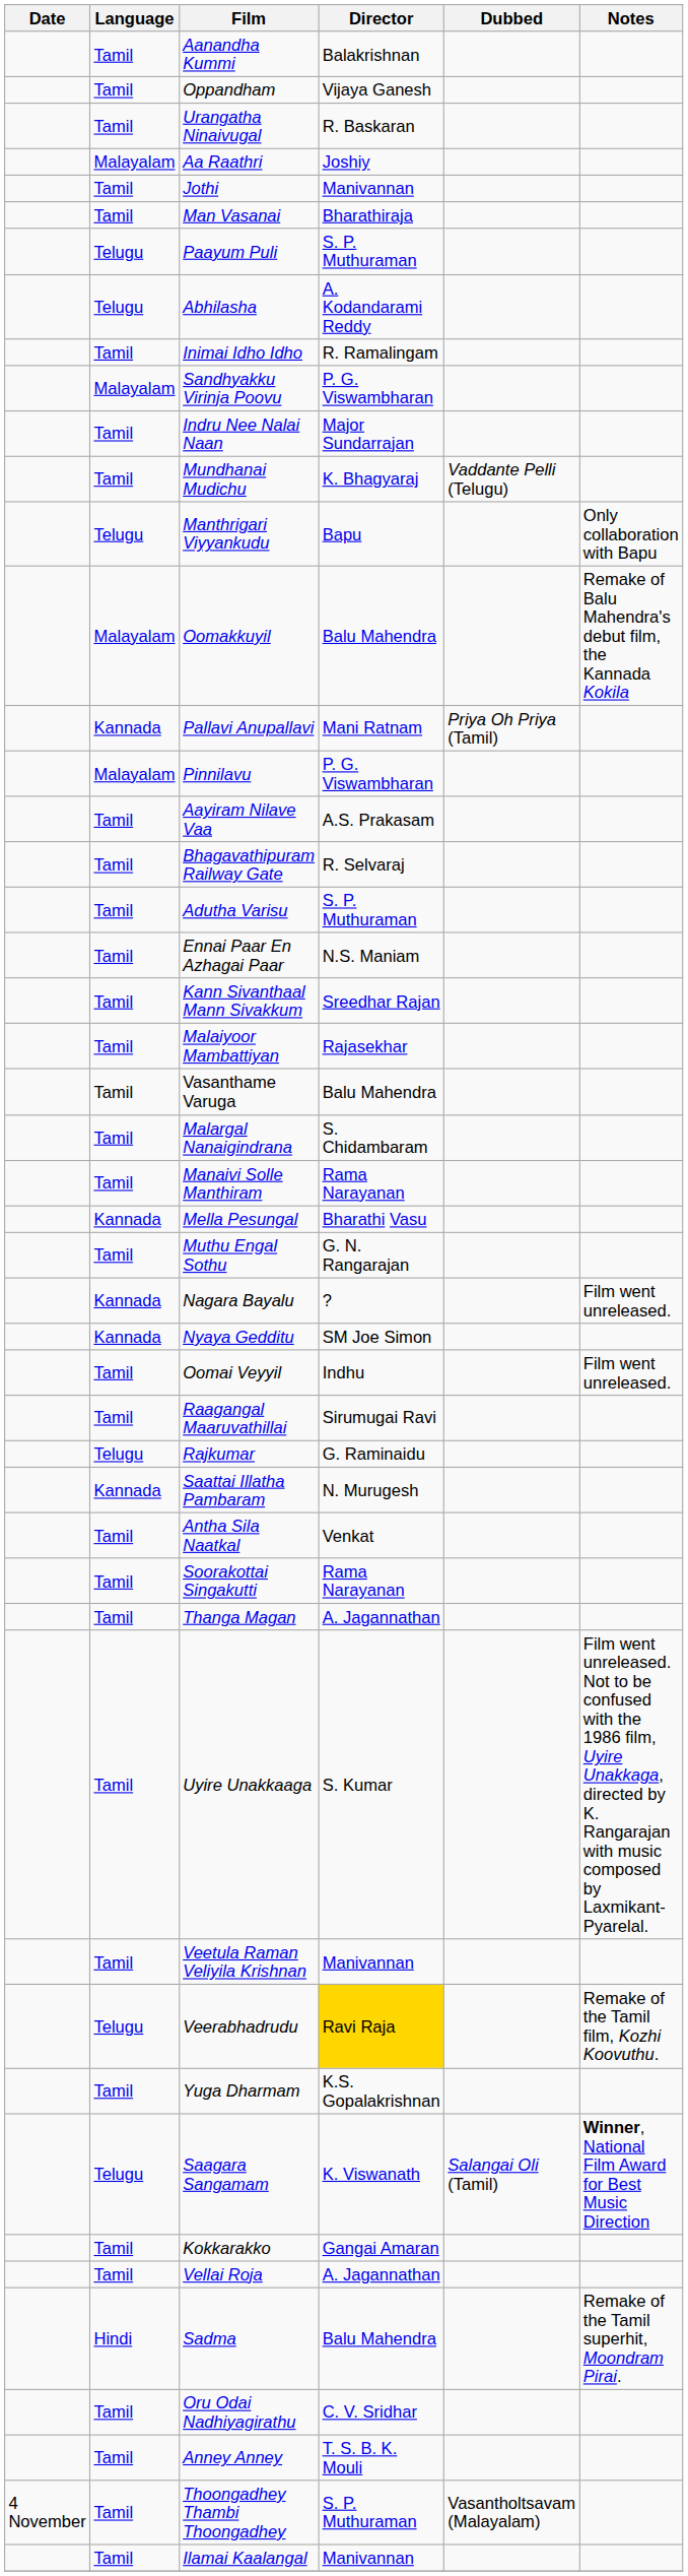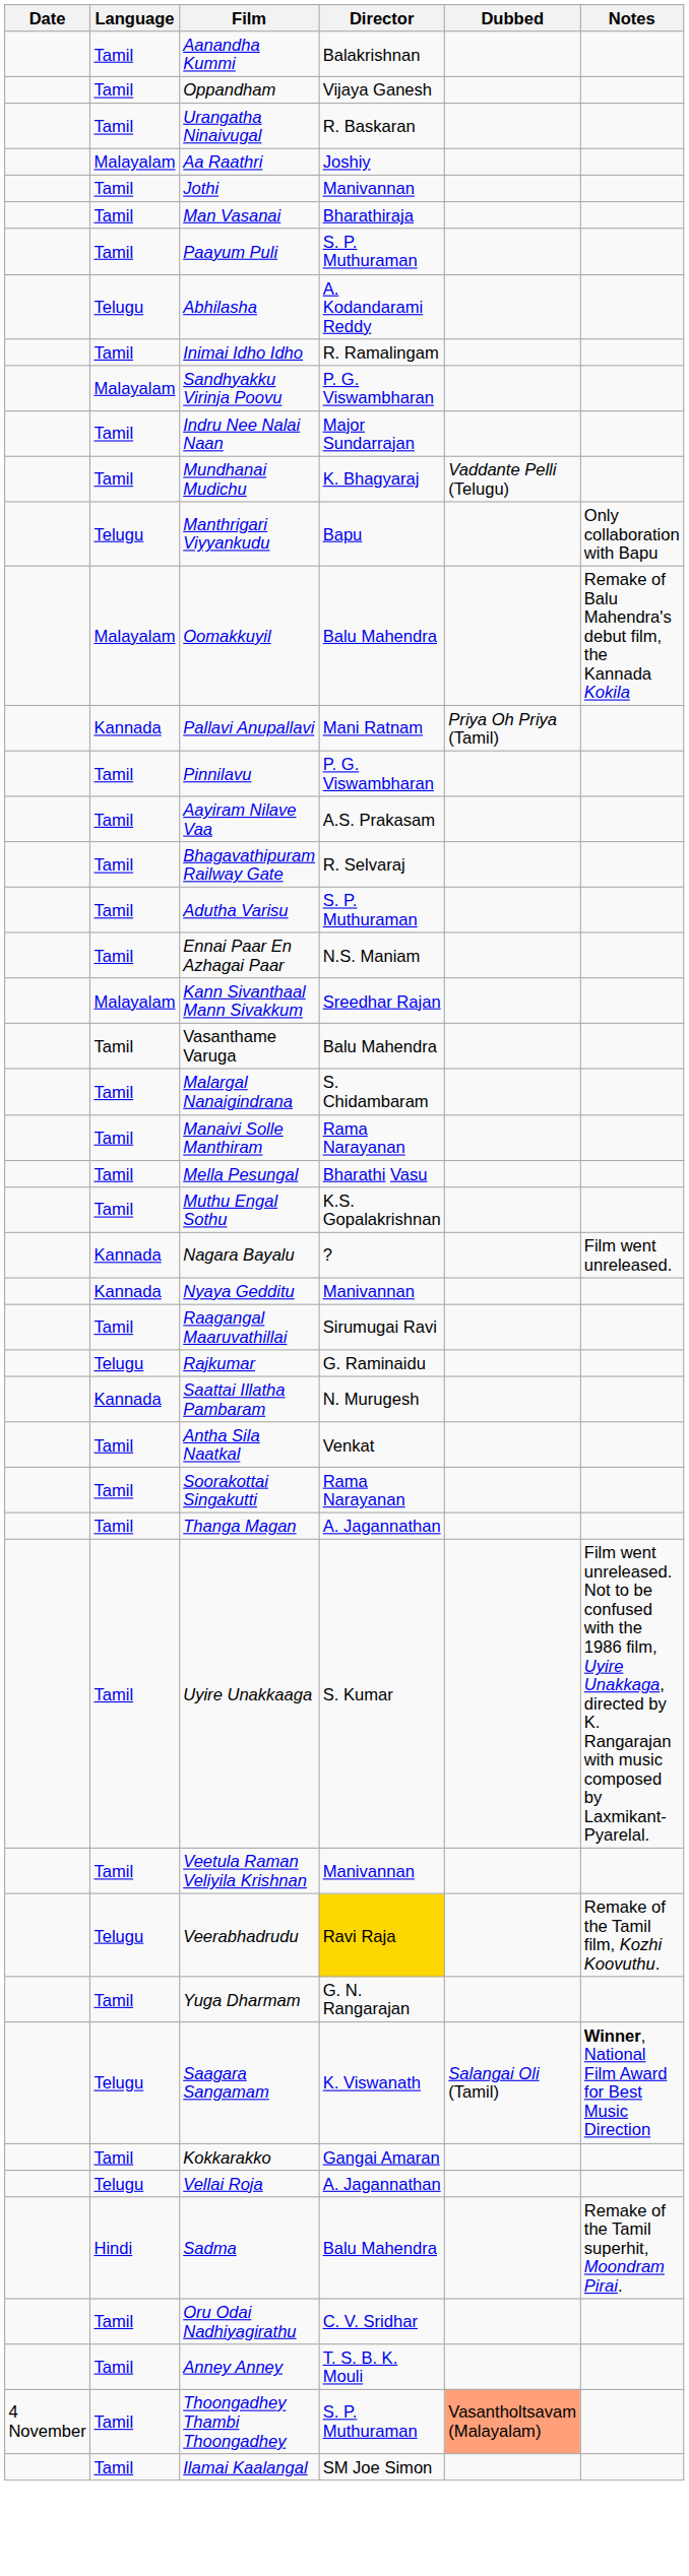 <table class="wikitable sortable" style="font-size:95%;">
 <tr>
 <th>Date</th>
 <th>Language</th>
 <th>Film</th>
 <th>Director</th>
 <th>Dubbed</th>
 <th>Notes</th>
 </tr>
 <tr>
 <td></td>
 <td><a href='#'>Tamil</a></td>
 <td><em><a href='#'>Aanandha Kummi</a></em></td>
 <td>Balakrishnan</td>
 <td></td>
 <td></td>
 </tr>
 <tr>
 <td></td>
 <td><a href='#'>Tamil</a></td>
 <td><em>Oppandham</em></td>
 <td>Vijaya Ganesh</td>
 <td></td>
 <td></td>
 </tr>
 <tr>
 <td></td>
 <td><a href='#'>Tamil</a></td>
 <td><em><a href='#'>Urangatha Ninaivugal</a></em></td>
 <td>R. Baskaran</td>
 <td></td>
 <td></td>
 </tr>
 <tr>
 <td></td>
 <td><a href='#'>Malayalam</a></td>
 <td><em><a href='#'>Aa Raathri</a></em></td>
 <td><a href='#'>Joshiy</a></td>
 <td></td>
 <td></td>
 </tr>
 <tr>
 <td></td>
 <td><a href='#'>Tamil</a></td>
 <td><em><a href='#'>Jothi</a></em></td>
 <td><a href='#'>Manivannan</a></td>
 <td></td>
 <td></td>
 </tr>
 <tr>
 <td></td>
 <td><a href='#'>Tamil</a></td>
 <td><em><a href='#'>Man Vasanai</a></em></td>
 <td><a href='#'>Bharathiraja</a></td>
 <td></td>
 <td></td>
 </tr>
 <tr>
 <td></td>
-<td><a href='#'>Telugu</a></td>
+<td><a href='#'>Tamil</a></td>
 <td><em><a href='#'>Paayum Puli</a></em></td>
 <td><a href='#'>S. P. Muthuraman</a></td>
 <td></td>
 <td></td>
 </tr>
 <tr>
 <td></td>
 <td><a href='#'>Telugu</a></td>
 <td><em><a href='#'>Abhilasha</a></em></td>
 <td><a href='#'>A. Kodandarami Reddy</a></td>
 <td></td>
 <td></td>
 </tr>
 <tr>
 <td></td>
 <td><a href='#'>Tamil</a></td>
 <td><em><a href='#'>Inimai Idho Idho</a></em></td>
 <td>R. Ramalingam</td>
 <td></td>
 <td></td>
 </tr>
 <tr>
 <td></td>
 <td><a href='#'>Malayalam</a></td>
 <td><em><a href='#'>Sandhyakku Virinja Poovu</a></em></td>
 <td><a href='#'>P. G. Viswambharan</a></td>
 <td></td>
 <td></td>
 </tr>
 <tr>
 <td></td>
 <td><a href='#'>Tamil</a></td>
 <td><em><a href='#'>Indru Nee Nalai Naan</a></em></td>
 <td><a href='#'>Major Sundarrajan</a></td>
 <td></td>
 <td></td>
 </tr>
 <tr>
 <td></td>
 <td><a href='#'>Tamil</a></td>
 <td><em><a href='#'>Mundhanai Mudichu</a></em></td>
 <td><a href='#'>K. Bhagyaraj</a></td>
 <td><em>Vaddante Pelli</em> (Telugu)</td>
 <td></td>
 </tr>
 <tr>
 <td></td>
 <td><a href='#'>Telugu</a></td>
 <td><em><a href='#'>Manthrigari Viyyankudu</a></em></td>
 <td><a href='#'>Bapu</a></td>
 <td></td>
 <td>Only collaboration with Bapu</td>
 </tr>
 <tr>
 <td></td>
 <td><a href='#'>Malayalam</a></td>
 <td><em><a href='#'>Oomakkuyil</a></em></td>
 <td><a href='#'>Balu Mahendra</a></td>
 <td></td>
 <td>Remake of Balu Mahendra's debut film, the Kannada <em><a href='#'>Kokila</a></em></td>
 </tr>
 <tr>
 <td></td>
 <td><a href='#'>Kannada</a></td>
 <td><em><a href='#'>Pallavi Anupallavi</a></em></td>
 <td><a href='#'>Mani Ratnam</a></td>
 <td><em>Priya Oh Priya</em> (Tamil)</td>
 <td></td>
 </tr>
 <tr>
 <td></td>
-<td><a href='#'>Malayalam</a></td>
+<td><a href='#'>Tamil</a></td>
 <td><em><a href='#'>Pinnilavu</a></em></td>
 <td><a href='#'>P. G. Viswambharan</a></td>
 <td></td>
 <td></td>
 </tr>
 <tr>
 <td></td>
 <td><a href='#'>Tamil</a></td>
 <td><em><a href='#'>Aayiram Nilave Vaa</a></em></td>
 <td>A.S. Prakasam</td>
 <td></td>
 <td></td>
 </tr>
 <tr>
 <td></td>
 <td><a href='#'>Tamil</a></td>
 <td><em><a href='#'>Bhagavathipuram Railway Gate</a></em></td>
 <td>R. Selvaraj</td>
 <td></td>
 <td></td>
 </tr>
 <tr>
 <td></td>
 <td><a href='#'>Tamil</a></td>
 <td><em><a href='#'>Adutha Varisu</a></em></td>
 <td><a href='#'>S. P. Muthuraman</a></td>
 <td></td>
 <td></td>
 </tr>
 <tr>
 <td></td>
 <td><a href='#'>Tamil</a></td>
 <td><em>Ennai Paar En Azhagai Paar</em></td>
 <td>N.S. Maniam</td>
 <td></td>
 <td></td>
 </tr>
 <tr>
 <td></td>
-<td><a href='#'>Tamil</a></td>
+<td><a href='#'>Malayalam</a></td>
 <td><em><a href='#'>Kann Sivanthaal Mann Sivakkum</a></em></td>
 <td><a href='#'>Sreedhar Rajan</a></td>
-<td></td>
-<td></td>
-</tr>
-<tr>
-<td></td>
-<td><a href='#'>Tamil</a></td>
-<td><em><a href='#'>Malaiyoor Mambattiyan</a></em></td>
-<td><a href='#'>Rajasekhar</a></td>
 <td></td>
 <td></td>
 </tr>
 <tr>
 <td></td>
 <td>Tamil</td>
 <td>Vasanthame Varuga</td>
 <td>Balu Mahendra</td>
 <td></td>
 <td></td>
 </tr>
 <tr>
 <td></td>
 <td><a href='#'>Tamil</a></td>
 <td><em><a href='#'>Malargal Nanaigindrana</a></em></td>
 <td>S. Chidambaram</td>
 <td></td>
 <td></td>
 </tr>
 <tr>
 <td></td>
 <td><a href='#'>Tamil</a></td>
 <td><em><a href='#'>Manaivi Solle Manthiram</a></em></td>
 <td><a href='#'>Rama Narayanan</a></td>
 <td></td>
 <td></td>
 </tr>
 <tr>
 <td></td>
-<td><a href='#'>Kannada</a></td>
+<td><a href='#'>Tamil</a></td>
 <td><em><a href='#'>Mella Pesungal</a></em></td>
 <td><a href='#'>Bharathi</a> <a href='#'>Vasu</a></td>
 <td></td>
 <td></td>
 </tr>
 <tr>
 <td></td>
 <td><a href='#'>Tamil</a></td>
 <td><em><a href='#'>Muthu Engal Sothu</a></em></td>
-<td>G. N. Rangarajan</td>
+<td>K.S. Gopalakrishnan</td>
 <td></td>
 <td></td>
 </tr>
 <tr>
 <td></td>
 <td><a href='#'>Kannada</a></td>
 <td><em>Nagara Bayalu</em></td>
 <td>?</td>
 <td></td>
 <td>Film went unreleased.</td>
 </tr>
 <tr>
 <td></td>
 <td><a href='#'>Kannada</a></td>
 <td><em><a href='#'>Nyaya Gedditu</a></em></td>
-<td>SM Joe Simon</td>
+<td><a href='#'>Manivannan</a></td>
 <td></td>
 <td></td>
-</tr>
-<tr>
-<td></td>
-<td><a href='#'>Tamil</a></td>
-<td><em>Oomai Veyyil</em></td>
-<td>Indhu</td>
-<td></td>
-<td>Film went unreleased.</td>
 </tr>
 <tr>
 <td></td>
 <td><a href='#'>Tamil</a></td>
 <td><em><a href='#'>Raagangal Maaruvathillai</a></em></td>
 <td>Sirumugai Ravi</td>
 <td></td>
 <td></td>
 </tr>
 <tr>
 <td></td>
 <td><a href='#'>Telugu</a></td>
 <td><em><a href='#'>Rajkumar</a></em></td>
 <td>G. Raminaidu</td>
 <td></td>
 <td></td>
 </tr>
 <tr>
 <td></td>
 <td><a href='#'>Kannada</a></td>
 <td><em><a href='#'>Saattai Illatha Pambaram</a></em></td>
 <td>N. Murugesh</td>
 <td></td>
 <td></td>
 </tr>
 <tr>
 <td></td>
 <td><a href='#'>Tamil</a></td>
 <td><em><a href='#'>Antha Sila Naatkal</a></em></td>
 <td>Venkat</td>
 <td></td>
 <td></td>
 </tr>
 <tr>
 <td></td>
 <td><a href='#'>Tamil</a></td>
 <td><em><a href='#'>Soorakottai Singakutti</a></em></td>
 <td><a href='#'>Rama Narayanan</a></td>
 <td></td>
 <td></td>
 </tr>
 <tr>
 <td></td>
 <td><a href='#'>Tamil</a></td>
 <td><em><a href='#'>Thanga Magan</a></em></td>
 <td><a href='#'>A. Jagannathan</a></td>
 <td></td>
 <td></td>
 </tr>
 <tr>
 <td></td>
 <td><a href='#'>Tamil</a></td>
 <td><em>Uyire Unakkaaga</em></td>
 <td>S. Kumar</td>
 <td></td>
 <td>Film went unreleased. Not to be confused with the 1986 film, <em><a href='#'>Uyire Unakkaga</a></em>, directed by K. Rangarajan with music composed by Laxmikant-Pyarelal.</td>
 </tr>
 <tr>
 <td></td>
 <td><a href='#'>Tamil</a></td>
 <td><em><a href='#'>Veetula Raman Veliyila Krishnan</a></em></td>
 <td><a href='#'>Manivannan</a></td>
 <td></td>
 <td></td>
 </tr>
 <tr>
 <td></td>
 <td><a href='#'>Telugu</a></td>
 <td><em>Veerabhadrudu</em></td>
 <td style="background: gold;">Ravi Raja</td>
 <td></td>
 <td>Remake of the Tamil film, <em>Kozhi Koovuthu</em>.</td>
 </tr>
 <tr>
 <td></td>
 <td><a href='#'>Tamil</a></td>
 <td><em>Yuga Dharmam</em></td>
-<td>K.S. Gopalakrishnan</td>
+<td>G. N. Rangarajan</td>
 <td></td>
 <td></td>
 </tr>
 <tr>
 <td></td>
 <td><a href='#'>Telugu</a></td>
 <td><em><a href='#'>Saagara Sangamam</a></em></td>
 <td><a href='#'>K. Viswanath</a></td>
 <td><em><a href='#'>Salangai Oli</a></em> (Tamil)</td>
 <td><strong> Winner</strong>, <a href='#'>National Film Award for Best Music Direction</a></td>
 </tr>
 <tr>
 <td></td>
 <td><a href='#'>Tamil</a></td>
 <td><em>Kokkarakko</em></td>
 <td><a href='#'>Gangai Amaran</a></td>
 <td></td>
 <td></td>
 </tr>
 <tr>
 <td></td>
-<td><a href='#'>Tamil</a></td>
+<td><a href='#'>Telugu</a></td>
 <td><em><a href='#'>Vellai Roja</a></em></td>
 <td><a href='#'>A. Jagannathan</a></td>
 <td></td>
 <td></td>
 </tr>
 <tr>
 <td></td>
 <td><a href='#'>Hindi</a></td>
 <td><em><a href='#'>Sadma</a></em></td>
 <td><a href='#'>Balu Mahendra</a></td>
 <td></td>
 <td>Remake of the Tamil superhit, <em><a href='#'>Moondram Pirai</a></em>.</td>
 </tr>
 <tr>
 <td></td>
 <td><a href='#'>Tamil</a></td>
 <td><em><a href='#'>Oru Odai Nadhiyagirathu</a></em></td>
 <td><a href='#'>C. V. Sridhar</a></td>
 <td></td>
 <td></td>
 </tr>
 <tr>
 <td></td>
 <td><a href='#'>Tamil</a></td>
 <td><em><a href='#'>Anney Anney</a></em></td>
 <td><a href='#'>T. S. B. K. Mouli</a></td>
 <td></td>
 <td></td>
 </tr>
 <tr>
 <td>4 November</td>
 <td><a href='#'>Tamil</a></td>
 <td><em><a href='#'>Thoongadhey Thambi Thoongadhey</a></em></td>
 <td><a href='#'>S. P. Muthuraman</a></td>
-<td>Vasantholtsavam (Malayalam)</td>
+<td style="background: lightsalmon;">Vasantholtsavam (Malayalam)</td>
 <td></td>
 </tr>
 <tr>
 <td></td>
 <td><a href='#'>Tamil</a></td>
 <td><em><a href='#'>Ilamai Kaalangal</a></em></td>
-<td><a href='#'>Manivannan</a></td>
+<td>SM Joe Simon</td>
 <td></td>
 <td></td>
 </tr>
 <tr>
 </tr>
 </table>
